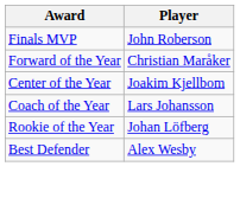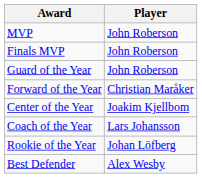 <table class="wikitable">
 <tr>
 <th>Award</th>
 <th>Player</th>
 </tr>
 <tr>
+<td><a href='#'>MVP</a></td>
+<td> <a href='#'>John Roberson</a></td>
+</tr>
+<tr>
 <td><a href='#'>Finals MVP</a></td>
+<td> <a href='#'>John Roberson</a></td>
+</tr>
+<tr>
+<td><a href='#'>Guard of the Year</a></td>
 <td> <a href='#'>John Roberson</a></td>
 </tr>
 <tr>
 <td><a href='#'>Forward of the Year</a></td>
 <td> <a href='#'>Christian Maråker</a></td>
 </tr>
 <tr>
 <td><a href='#'>Center of the Year</a></td>
 <td> <a href='#'>Joakim Kjellbom</a></td>
 </tr>
 <tr>
 <td><a href='#'>Coach of the Year</a></td>
 <td> <a href='#'>Lars Johansson</a></td>
 </tr>
 <tr>
 <td><a href='#'>Rookie of the Year</a></td>
 <td> <a href='#'>Johan Löfberg</a></td>
 </tr>
 <tr>
 <td><a href='#'>Best Defender</a></td>
 <td> <a href='#'>Alex Wesby</a></td>
 </tr>
 </table>
